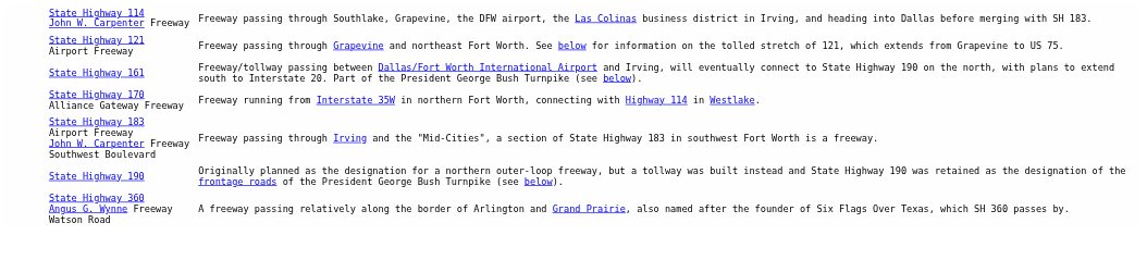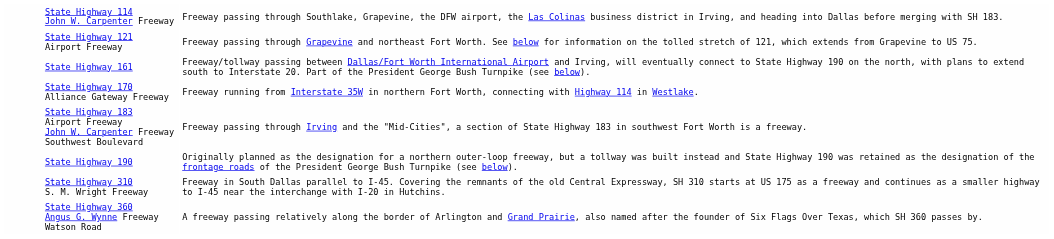 <table width="100%" cellpadding="4" cellspacing="0">
 <tr>
 <td style="width:50px; text-align:center" bgcolor="#FEFEFE"></td>
 <td style="width:200px; text-align:left" bgcolor="#FEFEFE"><a href='#'>State Highway 114</a><br><a href='#'>John W. Carpenter</a> Freeway</td>
 <td bgcolor="#FEFEFE">Freeway passing through Southlake, Grapevine, the DFW airport, the <a href='#'>Las Colinas</a> business district in Irving, and heading into Dallas before merging with SH 183.</td>
 </tr>
 <tr>
 <td style="width:50px; text-align:center" bgcolor="#FEFEFE"></td>
 <td style="width:200px; text-align:left" bgcolor="#FEFEFE"><a href='#'>State Highway 121</a><br>Airport Freeway</td>
 <td bgcolor="#FEFEFE">Freeway passing through <a href='#'>Grapevine</a> and northeast Fort Worth. See <a href='#'>below</a> for information on the tolled stretch of 121, which extends from Grapevine to US 75.</td>
 </tr>
 <tr>
 <td style="width:50px; text-align:center" bgcolor="#FEFEFE"></td>
 <td style="width:200px; text-align:left" bgcolor="#FEFEFE"><a href='#'>State Highway 161</a></td>
 <td bgcolor="#FEFEFE">Freeway/tollway passing between <a href='#'>Dallas/Fort Worth International Airport</a> and Irving, will eventually connect to State Highway 190 on the north, with plans to extend south to Interstate 20. Part of the President George Bush Turnpike (see <a href='#'>below</a>).</td>
 </tr>
 <tr>
 <td style="width:50px; text-align:center" bgcolor="#FEFEFE"></td>
 <td style="width:200px; text-align:left" bgcolor="#FEFEFE"><a href='#'>State Highway 170</a><br>Alliance Gateway Freeway</td>
 <td bgcolor="#FEFEFE">Freeway running from <a href='#'>Interstate 35W</a> in northern Fort Worth, connecting with <a href='#'>Highway 114</a> in <a href='#'>Westlake</a>.</td>
 </tr>
 <tr>
 <td style="width:50px; text-align:center" bgcolor="#FEFEFE"></td>
 <td style="width:200px; text-align:left" bgcolor="#FEFEFE"><a href='#'>State Highway 183</a><br>Airport Freeway<br><a href='#'>John W. Carpenter</a> Freeway<br>Southwest Boulevard</td>
 <td bgcolor="#FEFEFE">Freeway passing through <a href='#'>Irving</a> and the "Mid-Cities", a  section of State Highway 183 in southwest Fort Worth is a freeway.</td>
 </tr>
 <tr>
 <td style="width:50px; text-align:center" bgcolor="#FEFEFE"></td>
 <td style="width:200px; text-align:left" bgcolor="#FEFEFE"><a href='#'>State Highway 190</a></td>
 <td bgcolor="#FEFEFE">Originally planned as the designation for a northern outer-loop freeway, but a tollway was built instead and State Highway 190 was retained as the designation of the <a href='#'>frontage roads</a> of the President George Bush Turnpike (see <a href='#'>below</a>).</td>
 </tr>
 <tr>
 <td style="width:50px; text-align:center" bgcolor="#FEFEFE"></td>
+<td style="width:200px; text-align:left" bgcolor="#FEFEFE"><a href='#'>State Highway 310</a><br>S. M. Wright Freeway</td>
+<td bgcolor="#FEFEFE">Freeway in South Dallas parallel to I-45. Covering  the remnants of the old Central Expressway, SH 310 starts at US 175 as a freeway and continues as a smaller highway to I-45 near the interchange with I-20 in Hutchins.</td>
+</tr>
+<tr>
+<td style="width:50px; text-align:center" bgcolor="#FEFEFE"></td>
 <td style="width:200px; text-align:left" bgcolor="#FEFEFE"><a href='#'>State Highway 360</a><br><a href='#'>Angus G. Wynne</a> Freeway<br>Watson Road</td>
 <td bgcolor="#FEFEFE">A freeway passing relatively along the border of Arlington and <a href='#'>Grand Prairie</a>, also named after the founder of Six Flags Over Texas, which SH 360 passes by.</td>
 </tr>
 </table>
